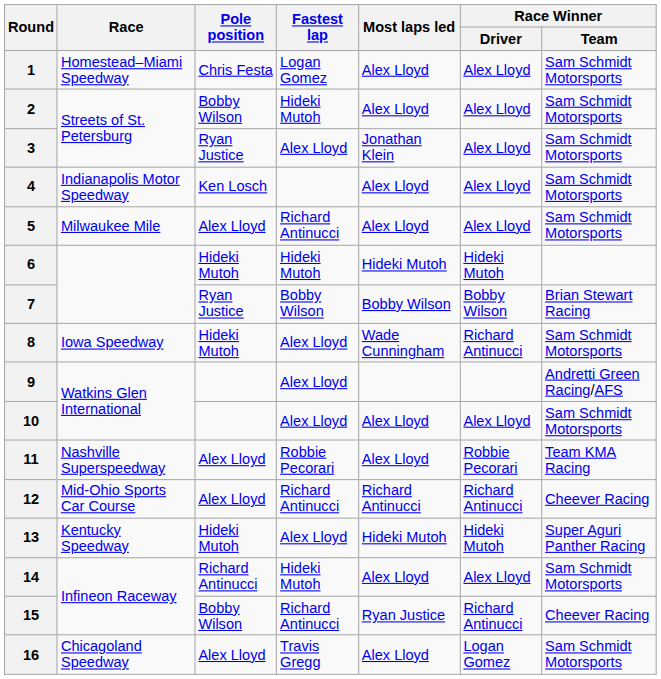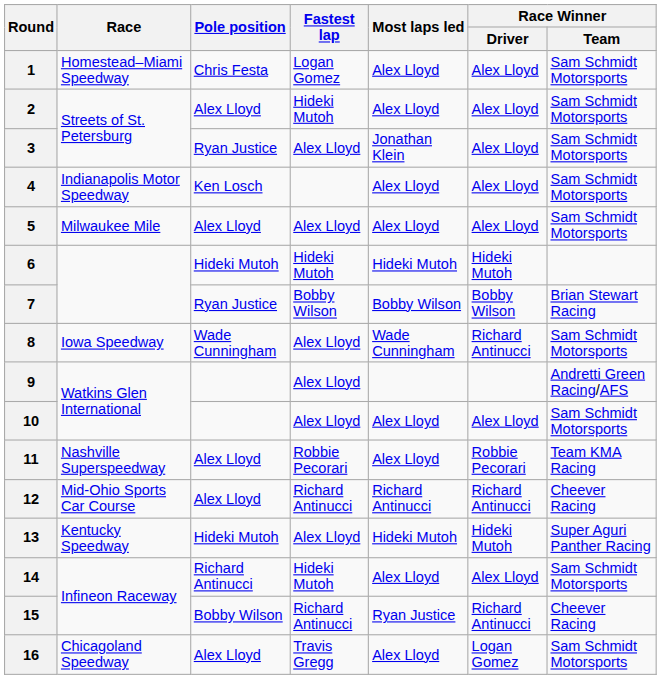 <table class="wikitable" style="font-size: 85%">
 <tr>
 <th rowspan="2">Round</th>
 <th rowspan="2">Race</th>
 <th rowspan="2"><a href='#'>Pole position</a></th>
 <th rowspan="2"><a href='#'>Fastest lap</a></th>
 <th rowspan="2">Most laps led</th>
 <th colspan="2">Race Winner</th>
 </tr>
 <tr>
 <th>Driver</th>
 <th>Team</th>
 </tr>
 <tr>
 <th>1</th>
 <td><a href='#'>Homestead–Miami Speedway</a></td>
 <td> <a href='#'>Chris Festa</a></td>
 <td> <a href='#'>Logan Gomez</a></td>
 <td> <a href='#'>Alex Lloyd</a></td>
 <td> <a href='#'>Alex Lloyd</a></td>
 <td><a href='#'>Sam Schmidt Motorsports</a></td>
 </tr>
 <tr>
 <th>2</th>
 <td rowspan="2"><a href='#'>Streets of St. Petersburg</a></td>
-<td> <a href='#'>Bobby Wilson</a></td>
+<td> <a href='#'>Alex Lloyd</a></td>
 <td> <a href='#'>Hideki Mutoh</a></td>
 <td> <a href='#'>Alex Lloyd</a></td>
 <td> <a href='#'>Alex Lloyd</a></td>
 <td><a href='#'>Sam Schmidt Motorsports</a></td>
 </tr>
 <tr>
 <th>3</th>
 <td> <a href='#'>Ryan Justice</a></td>
 <td> <a href='#'>Alex Lloyd</a></td>
 <td> <a href='#'>Jonathan Klein</a></td>
 <td> <a href='#'>Alex Lloyd</a></td>
 <td><a href='#'>Sam Schmidt Motorsports</a></td>
 </tr>
 <tr>
 <th>4</th>
 <td><a href='#'>Indianapolis Motor Speedway</a></td>
 <td> <a href='#'>Ken Losch</a></td>
 <td></td>
 <td> <a href='#'>Alex Lloyd</a></td>
 <td> <a href='#'>Alex Lloyd</a></td>
 <td><a href='#'>Sam Schmidt Motorsports</a></td>
 </tr>
 <tr>
 <th>5</th>
 <td><a href='#'>Milwaukee Mile</a></td>
 <td> <a href='#'>Alex Lloyd</a></td>
-<td> <a href='#'>Richard Antinucci</a></td>
+<td> <a href='#'>Alex Lloyd</a></td>
 <td> <a href='#'>Alex Lloyd</a></td>
 <td> <a href='#'>Alex Lloyd</a></td>
 <td><a href='#'>Sam Schmidt Motorsports</a></td>
 </tr>
 <tr>
 <th>6</th>
 <td rowspan="2"></td>
 <td> <a href='#'>Hideki Mutoh</a></td>
 <td> <a href='#'>Hideki Mutoh</a></td>
 <td> <a href='#'>Hideki Mutoh</a></td>
 <td> <a href='#'>Hideki Mutoh</a></td>
 <td></td>
 </tr>
 <tr>
 <th>7</th>
 <td> <a href='#'>Ryan Justice</a></td>
 <td> <a href='#'>Bobby Wilson</a></td>
 <td> <a href='#'>Bobby Wilson</a></td>
 <td> <a href='#'>Bobby Wilson</a></td>
 <td><a href='#'>Brian Stewart Racing</a></td>
 </tr>
 <tr>
 <th>8</th>
 <td><a href='#'>Iowa Speedway</a></td>
-<td> <a href='#'>Hideki Mutoh</a></td>
+<td> <a href='#'>Wade Cunningham</a></td>
 <td> <a href='#'>Alex Lloyd</a></td>
 <td> <a href='#'>Wade Cunningham</a></td>
 <td> <a href='#'>Richard Antinucci</a></td>
 <td><a href='#'>Sam Schmidt Motorsports</a></td>
 </tr>
 <tr>
 <th>9</th>
 <td rowspan="2"><a href='#'>Watkins Glen International</a></td>
 <td></td>
 <td> <a href='#'>Alex Lloyd</a></td>
 <td></td>
 <td></td>
 <td><a href='#'>Andretti Green Racing</a>/<a href='#'>AFS</a></td>
 </tr>
 <tr>
 <th>10</th>
 <td></td>
 <td> <a href='#'>Alex Lloyd</a></td>
 <td> <a href='#'>Alex Lloyd</a></td>
 <td> <a href='#'>Alex Lloyd</a></td>
 <td><a href='#'>Sam Schmidt Motorsports</a></td>
 </tr>
 <tr>
 <th>11</th>
 <td><a href='#'>Nashville Superspeedway</a></td>
 <td> <a href='#'>Alex Lloyd</a></td>
 <td> <a href='#'>Robbie Pecorari</a></td>
 <td> <a href='#'>Alex Lloyd</a></td>
 <td> <a href='#'>Robbie Pecorari</a></td>
 <td><a href='#'>Team KMA Racing</a></td>
 </tr>
 <tr>
 <th>12</th>
 <td><a href='#'>Mid-Ohio Sports Car Course</a></td>
 <td> <a href='#'>Alex Lloyd</a></td>
 <td> <a href='#'>Richard Antinucci</a></td>
 <td> <a href='#'>Richard Antinucci</a></td>
 <td> <a href='#'>Richard Antinucci</a></td>
 <td><a href='#'>Cheever Racing</a></td>
 </tr>
 <tr>
 <th>13</th>
 <td><a href='#'>Kentucky Speedway</a></td>
 <td> <a href='#'>Hideki Mutoh</a></td>
 <td> <a href='#'>Alex Lloyd</a></td>
 <td> <a href='#'>Hideki Mutoh</a></td>
 <td> <a href='#'>Hideki Mutoh</a></td>
 <td><a href='#'>Super Aguri Panther Racing</a></td>
 </tr>
 <tr>
 <th>14</th>
 <td rowspan="2"><a href='#'>Infineon Raceway</a></td>
 <td> <a href='#'>Richard Antinucci</a></td>
 <td> <a href='#'>Hideki Mutoh</a></td>
 <td> <a href='#'>Alex Lloyd</a></td>
 <td> <a href='#'>Alex Lloyd</a></td>
 <td><a href='#'>Sam Schmidt Motorsports</a></td>
 </tr>
 <tr>
 <th>15</th>
 <td> <a href='#'>Bobby Wilson</a></td>
 <td> <a href='#'>Richard Antinucci</a></td>
 <td> <a href='#'>Ryan Justice</a></td>
 <td> <a href='#'>Richard Antinucci</a></td>
 <td><a href='#'>Cheever Racing</a></td>
 </tr>
 <tr>
 <th>16</th>
 <td><a href='#'>Chicagoland Speedway</a></td>
 <td> <a href='#'>Alex Lloyd</a></td>
 <td> <a href='#'>Travis Gregg</a></td>
 <td> <a href='#'>Alex Lloyd</a></td>
 <td> <a href='#'>Logan Gomez</a></td>
 <td><a href='#'>Sam Schmidt Motorsports</a></td>
 </tr>
 </table>
